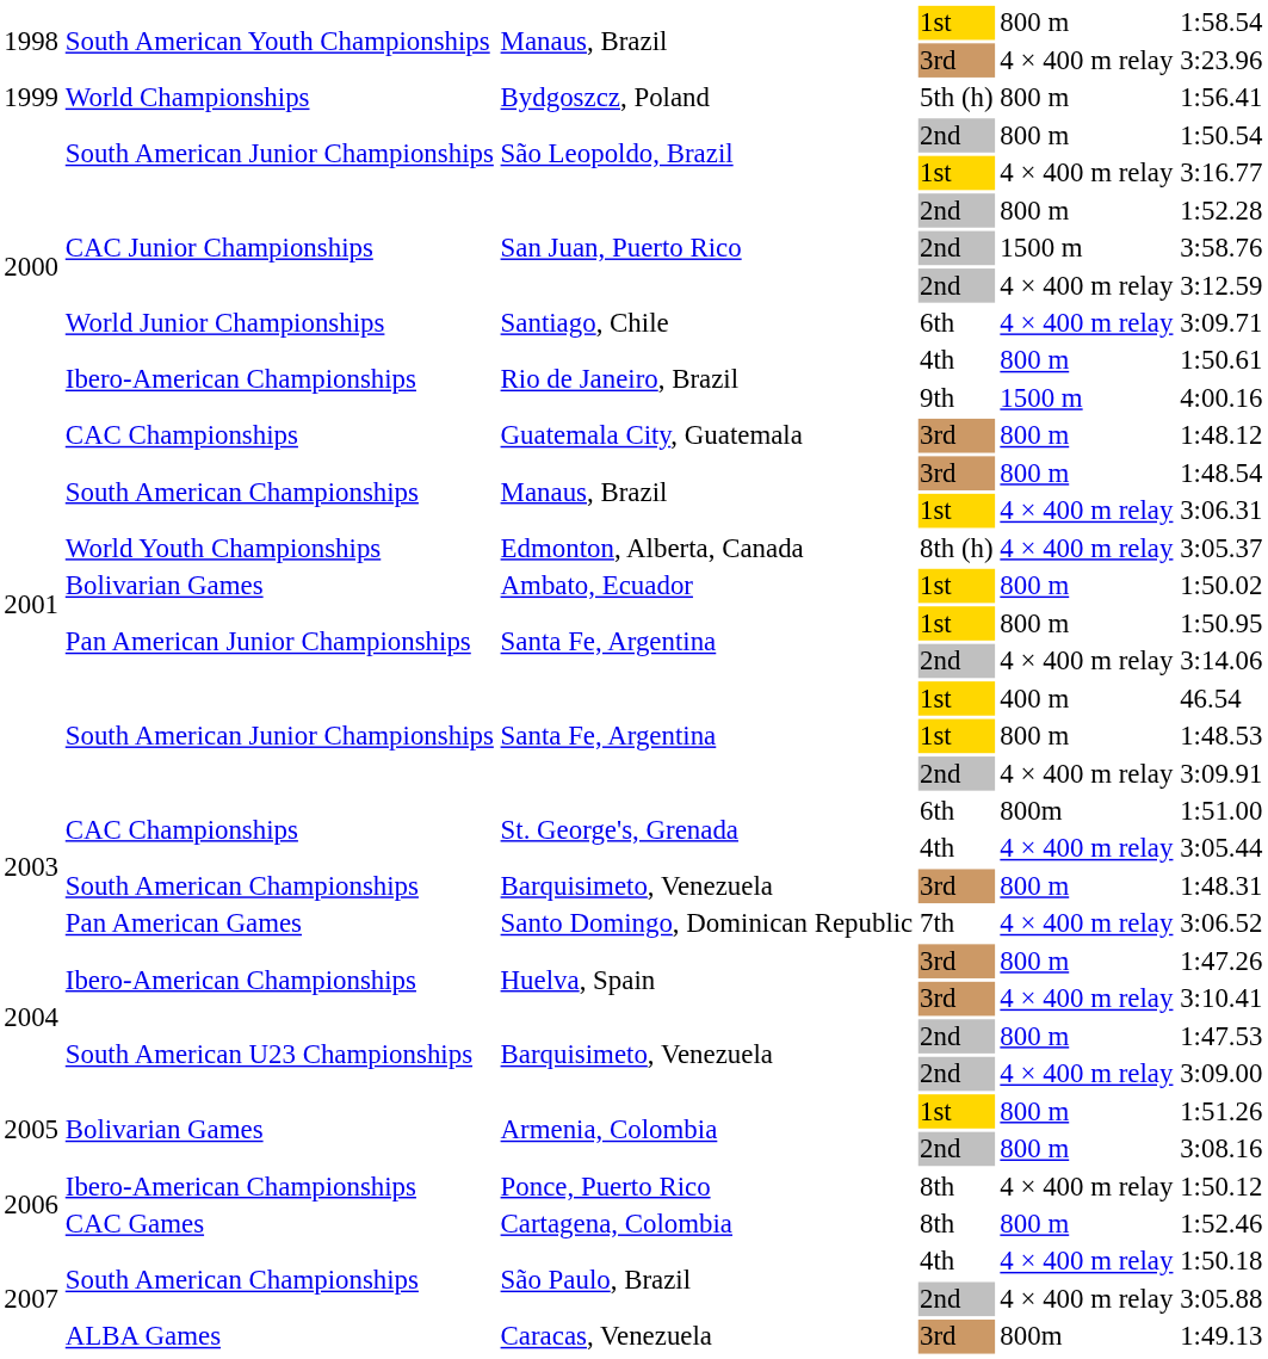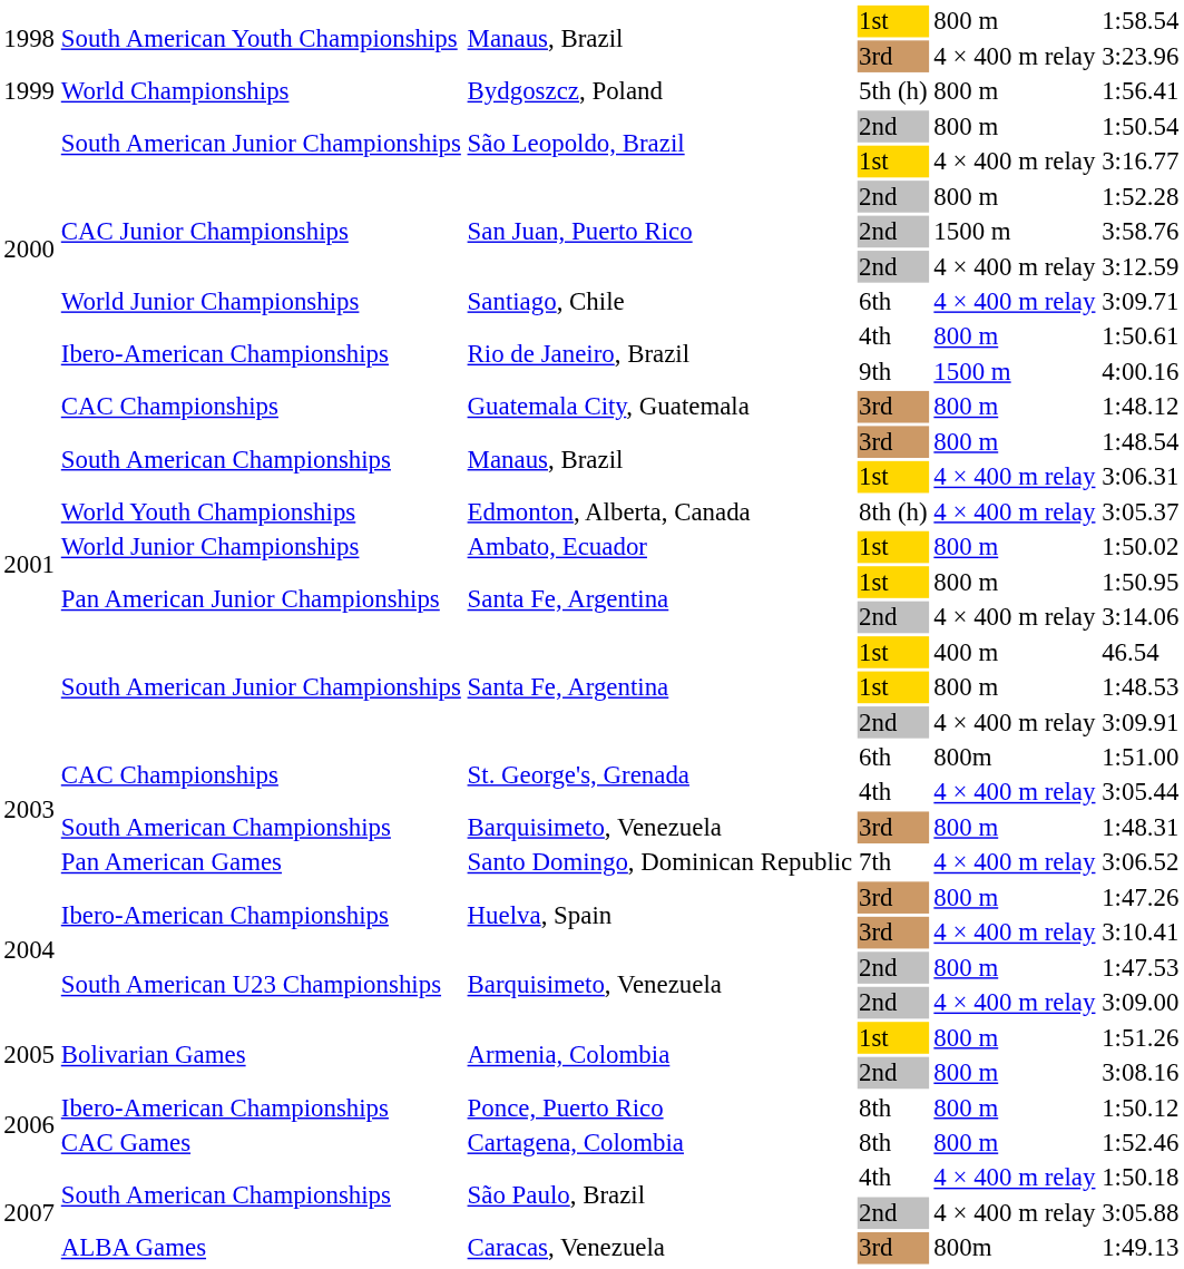 <table>
 <tr>
 <td rowspan=2>1998</td>
 <td rowspan=2><a href='#'>South American Youth Championships</a></td>
 <td rowspan=2><a href='#'>Manaus</a>, Brazil</td>
 <td bgcolor=gold>1st</td>
 <td>800 m</td>
 <td>1:58.54</td>
 </tr>
 <tr>
 <td bgcolor=cc9966>3rd</td>
 <td>4 × 400 m relay</td>
 <td>3:23.96</td>
 </tr>
 <tr>
 <td>1999</td>
 <td><a href='#'>World Championships</a></td>
 <td><a href='#'>Bydgoszcz</a>, Poland</td>
 <td>5th (h)</td>
 <td>800 m</td>
 <td>1:56.41</td>
 </tr>
 <tr>
 <td rowspan=8>2000</td>
 <td rowspan=2><a href='#'>South American Junior Championships</a></td>
 <td rowspan=2><a href='#'>São Leopoldo, Brazil</a></td>
 <td bgcolor=silver>2nd</td>
 <td>800 m</td>
 <td>1:50.54</td>
 </tr>
 <tr>
 <td bgcolor=gold>1st</td>
 <td>4 × 400 m relay</td>
 <td>3:16.77</td>
 </tr>
 <tr>
 <td rowspan=3><a href='#'>CAC Junior Championships</a></td>
 <td rowspan=3><a href='#'>San Juan, Puerto Rico</a></td>
 <td bgcolor=silver>2nd</td>
 <td>800 m</td>
 <td>1:52.28</td>
 </tr>
 <tr>
 <td bgcolor=silver>2nd</td>
 <td>1500 m</td>
 <td>3:58.76</td>
 </tr>
 <tr>
 <td bgcolor=silver>2nd</td>
 <td>4 × 400 m relay</td>
 <td>3:12.59</td>
 </tr>
 <tr>
 <td><a href='#'>World Junior Championships</a></td>
 <td><a href='#'>Santiago</a>, Chile</td>
 <td>6th</td>
 <td><a href='#'>4 × 400 m relay</a></td>
 <td>3:09.71</td>
 </tr>
 <tr>
 <td rowspan=2><a href='#'>Ibero-American Championships</a></td>
 <td rowspan=2><a href='#'>Rio de Janeiro</a>, Brazil</td>
 <td>4th</td>
 <td><a href='#'>800 m</a></td>
 <td>1:50.61</td>
 </tr>
 <tr>
 <td>9th</td>
 <td><a href='#'>1500 m</a></td>
 <td>4:00.16</td>
 </tr>
 <tr>
 <td rowspan=10>2001</td>
 <td><a href='#'>CAC Championships</a></td>
 <td><a href='#'>Guatemala City</a>, Guatemala</td>
 <td bgcolor=cc9966>3rd</td>
 <td><a href='#'>800 m</a></td>
 <td>1:48.12</td>
 </tr>
 <tr>
 <td rowspan=2><a href='#'>South American Championships</a></td>
 <td rowspan=2><a href='#'>Manaus</a>, Brazil</td>
 <td bgcolor=cc9966>3rd</td>
 <td><a href='#'>800 m</a></td>
 <td>1:48.54</td>
 </tr>
 <tr>
 <td bgcolor=gold>1st</td>
 <td><a href='#'>4 × 400 m relay</a></td>
 <td>3:06.31</td>
 </tr>
 <tr>
 <td><a href='#'>World Youth Championships</a></td>
 <td><a href='#'>Edmonton</a>, Alberta, Canada</td>
 <td>8th (h)</td>
 <td><a href='#'>4 × 400 m relay</a></td>
 <td>3:05.37</td>
 </tr>
 <tr>
-<td><a href='#'>Bolivarian Games</a></td>
+<td><a href='#'>World Junior Championships</a></td>
 <td><a href='#'>Ambato, Ecuador</a></td>
 <td bgcolor=gold>1st</td>
 <td><a href='#'>800 m</a></td>
 <td>1:50.02</td>
 </tr>
 <tr>
 <td rowspan=2><a href='#'>Pan American Junior Championships</a></td>
 <td rowspan=2><a href='#'>Santa Fe, Argentina</a></td>
 <td bgcolor=gold>1st</td>
 <td>800 m</td>
 <td>1:50.95</td>
 </tr>
 <tr>
 <td bgcolor=silver>2nd</td>
 <td>4 × 400 m relay</td>
 <td>3:14.06</td>
 </tr>
 <tr>
 <td rowspan=3><a href='#'>South American Junior Championships</a></td>
 <td rowspan=3><a href='#'>Santa Fe, Argentina</a></td>
 <td bgcolor=gold>1st</td>
 <td>400 m</td>
 <td>46.54</td>
 </tr>
 <tr>
 <td bgcolor=gold>1st</td>
 <td>800 m</td>
 <td>1:48.53 </td>
 </tr>
 <tr>
 <td bgcolor=silver>2nd</td>
 <td>4 × 400 m relay</td>
 <td>3:09.91</td>
 </tr>
 <tr>
 <td rowspan=4>2003</td>
 <td rowspan=2><a href='#'>CAC Championships</a></td>
 <td rowspan=2><a href='#'>St. George's, Grenada</a></td>
 <td>6th</td>
 <td>800m</td>
 <td>1:51.00</td>
 </tr>
 <tr>
 <td>4th</td>
 <td><a href='#'>4 × 400 m relay</a></td>
 <td>3:05.44</td>
 </tr>
 <tr>
 <td><a href='#'>South American Championships</a></td>
 <td><a href='#'>Barquisimeto</a>, Venezuela</td>
 <td bgcolor=cc9966>3rd</td>
 <td><a href='#'>800 m</a></td>
 <td>1:48.31</td>
 </tr>
 <tr>
 <td><a href='#'>Pan American Games</a></td>
 <td><a href='#'>Santo Domingo</a>, Dominican Republic</td>
 <td>7th</td>
 <td><a href='#'>4 × 400 m relay</a></td>
 <td>3:06.52</td>
 </tr>
 <tr>
 <td rowspan=4>2004</td>
 <td rowspan=2><a href='#'>Ibero-American Championships</a></td>
 <td rowspan=2><a href='#'>Huelva</a>, Spain</td>
 <td bgcolor=cc9966>3rd</td>
 <td><a href='#'>800 m</a></td>
 <td>1:47.26</td>
 </tr>
 <tr>
 <td bgcolor=cc9966>3rd</td>
 <td><a href='#'>4 × 400 m relay</a></td>
 <td>3:10.41</td>
 </tr>
 <tr>
 <td rowspan=2><a href='#'>South American U23 Championships</a></td>
 <td rowspan=2><a href='#'>Barquisimeto</a>, Venezuela</td>
 <td bgcolor=silver>2nd</td>
 <td><a href='#'>800 m</a></td>
 <td>1:47.53</td>
 </tr>
 <tr>
 <td bgcolor=silver>2nd</td>
 <td><a href='#'>4 × 400 m relay</a></td>
 <td>3:09.00</td>
 </tr>
 <tr>
 <td rowspan=2>2005</td>
 <td rowspan=2><a href='#'>Bolivarian Games</a></td>
 <td rowspan=2><a href='#'>Armenia, Colombia</a></td>
 <td bgcolor=gold>1st</td>
 <td><a href='#'>800 m</a></td>
 <td>1:51.26</td>
 </tr>
 <tr>
 <td bgcolor=silver>2nd</td>
 <td><a href='#'>800 m</a></td>
 <td>3:08.16</td>
 </tr>
 <tr>
 <td rowspan=2>2006</td>
 <td><a href='#'>Ibero-American Championships</a></td>
 <td><a href='#'>Ponce, Puerto Rico</a></td>
 <td>8th</td>
-<td>4 × 400 m relay</td>
+<td><a href='#'>800 m</a></td>
 <td>1:50.12</td>
 </tr>
 <tr>
 <td><a href='#'>CAC Games</a></td>
 <td><a href='#'>Cartagena, Colombia</a></td>
 <td>8th</td>
 <td><a href='#'>800 m</a></td>
 <td>1:52.46</td>
 </tr>
 <tr>
 <td rowspan=3>2007</td>
 <td rowspan=2><a href='#'>South American Championships</a></td>
 <td rowspan=2><a href='#'>São Paulo</a>, Brazil</td>
 <td>4th</td>
 <td><a href='#'>4 × 400 m relay</a></td>
 <td>1:50.18</td>
 </tr>
 <tr>
 <td bgcolor=silver>2nd</td>
 <td>4 × 400 m relay</td>
 <td>3:05.88</td>
 </tr>
 <tr>
 <td><a href='#'>ALBA Games</a></td>
 <td><a href='#'>Caracas</a>, Venezuela</td>
 <td bgcolor=cc9966>3rd</td>
 <td>800m</td>
 <td>1:49.13</td>
 </tr>
 </table>
